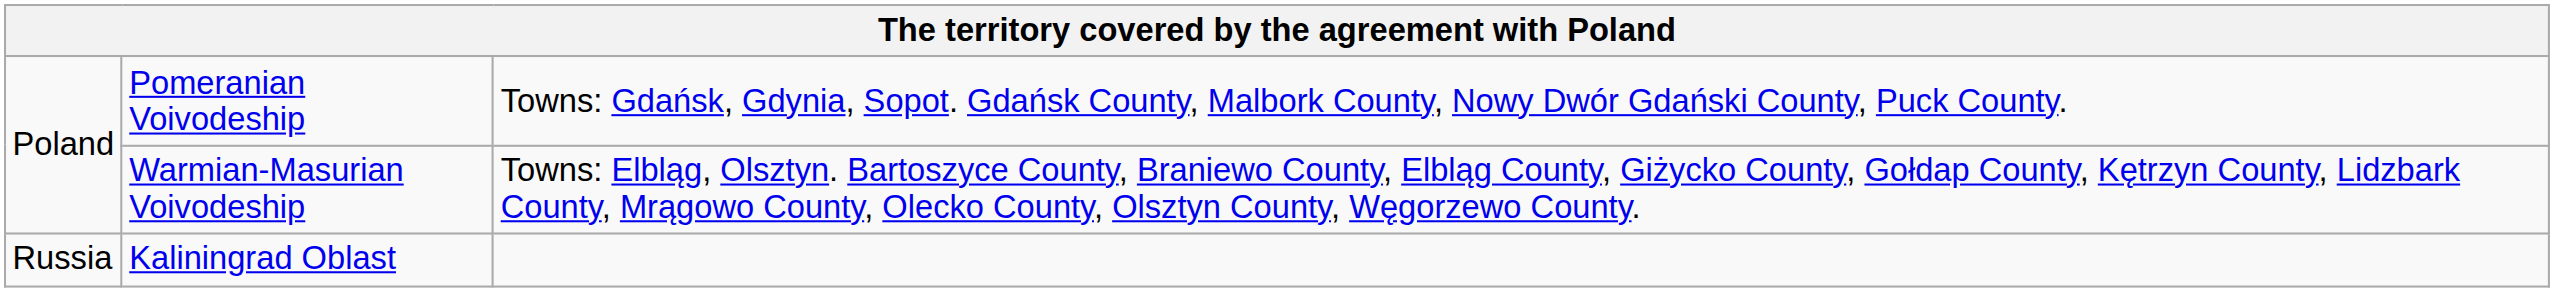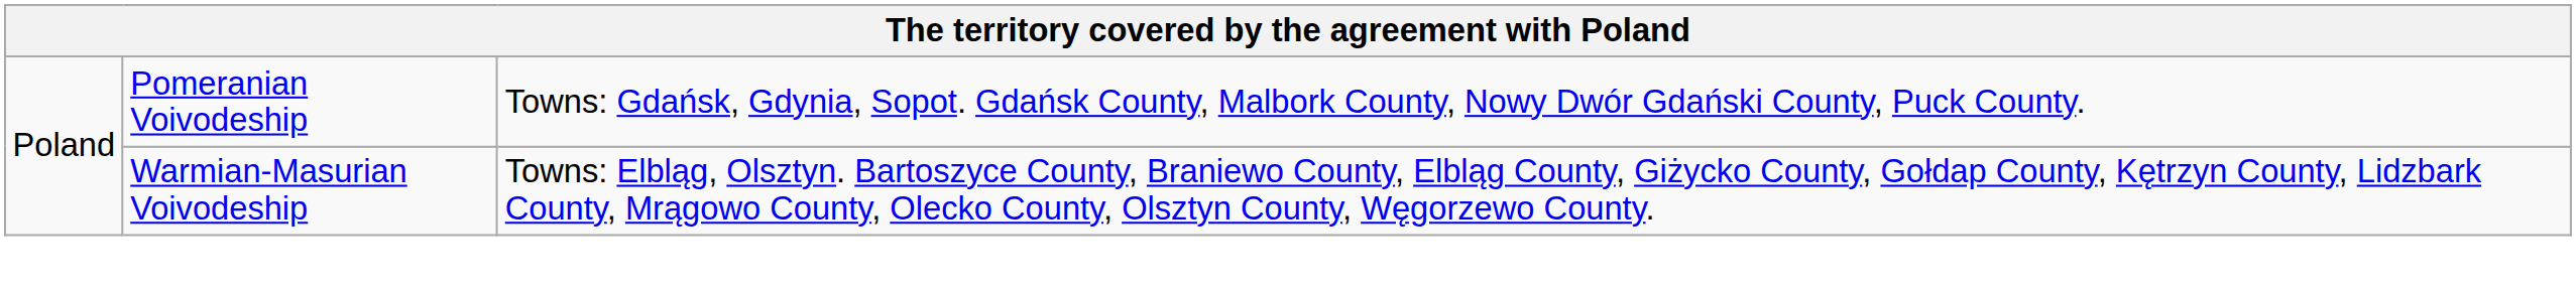 <table class="wikitable collapsible collapsed">
 <tr>
 <th colspan=3>The territory covered by the agreement with Poland</th>
 </tr>
 <tr>
 <td rowspan=2>Poland</td>
 <td><a href='#'>Pomeranian Voivodeship</a></td>
 <td>Towns: <a href='#'>Gdańsk</a>, <a href='#'>Gdynia</a>, <a href='#'>Sopot</a>. <a href='#'>Gdańsk County</a>, <a href='#'>Malbork County</a>, <a href='#'>Nowy Dwór Gdański County</a>, <a href='#'>Puck County</a>.</td>
 </tr>
 <tr>
 <td><a href='#'>Warmian-Masurian Voivodeship</a></td>
 <td>Towns: <a href='#'>Elbląg</a>, <a href='#'>Olsztyn</a>. <a href='#'>Bartoszyce County</a>, <a href='#'>Braniewo County</a>, <a href='#'>Elbląg County</a>, <a href='#'>Giżycko County</a>, <a href='#'>Gołdap County</a>, <a href='#'>Kętrzyn County</a>, <a href='#'>Lidzbark County</a>, <a href='#'>Mrągowo County</a>, <a href='#'>Olecko County</a>, <a href='#'>Olsztyn County</a>, <a href='#'>Węgorzewo County</a>.</td>
 </tr>
-<tr>
-<td>Russia</td>
-<td><a href='#'>Kaliningrad Oblast</a></td>
-<td></td>
-</tr>
 </table>
